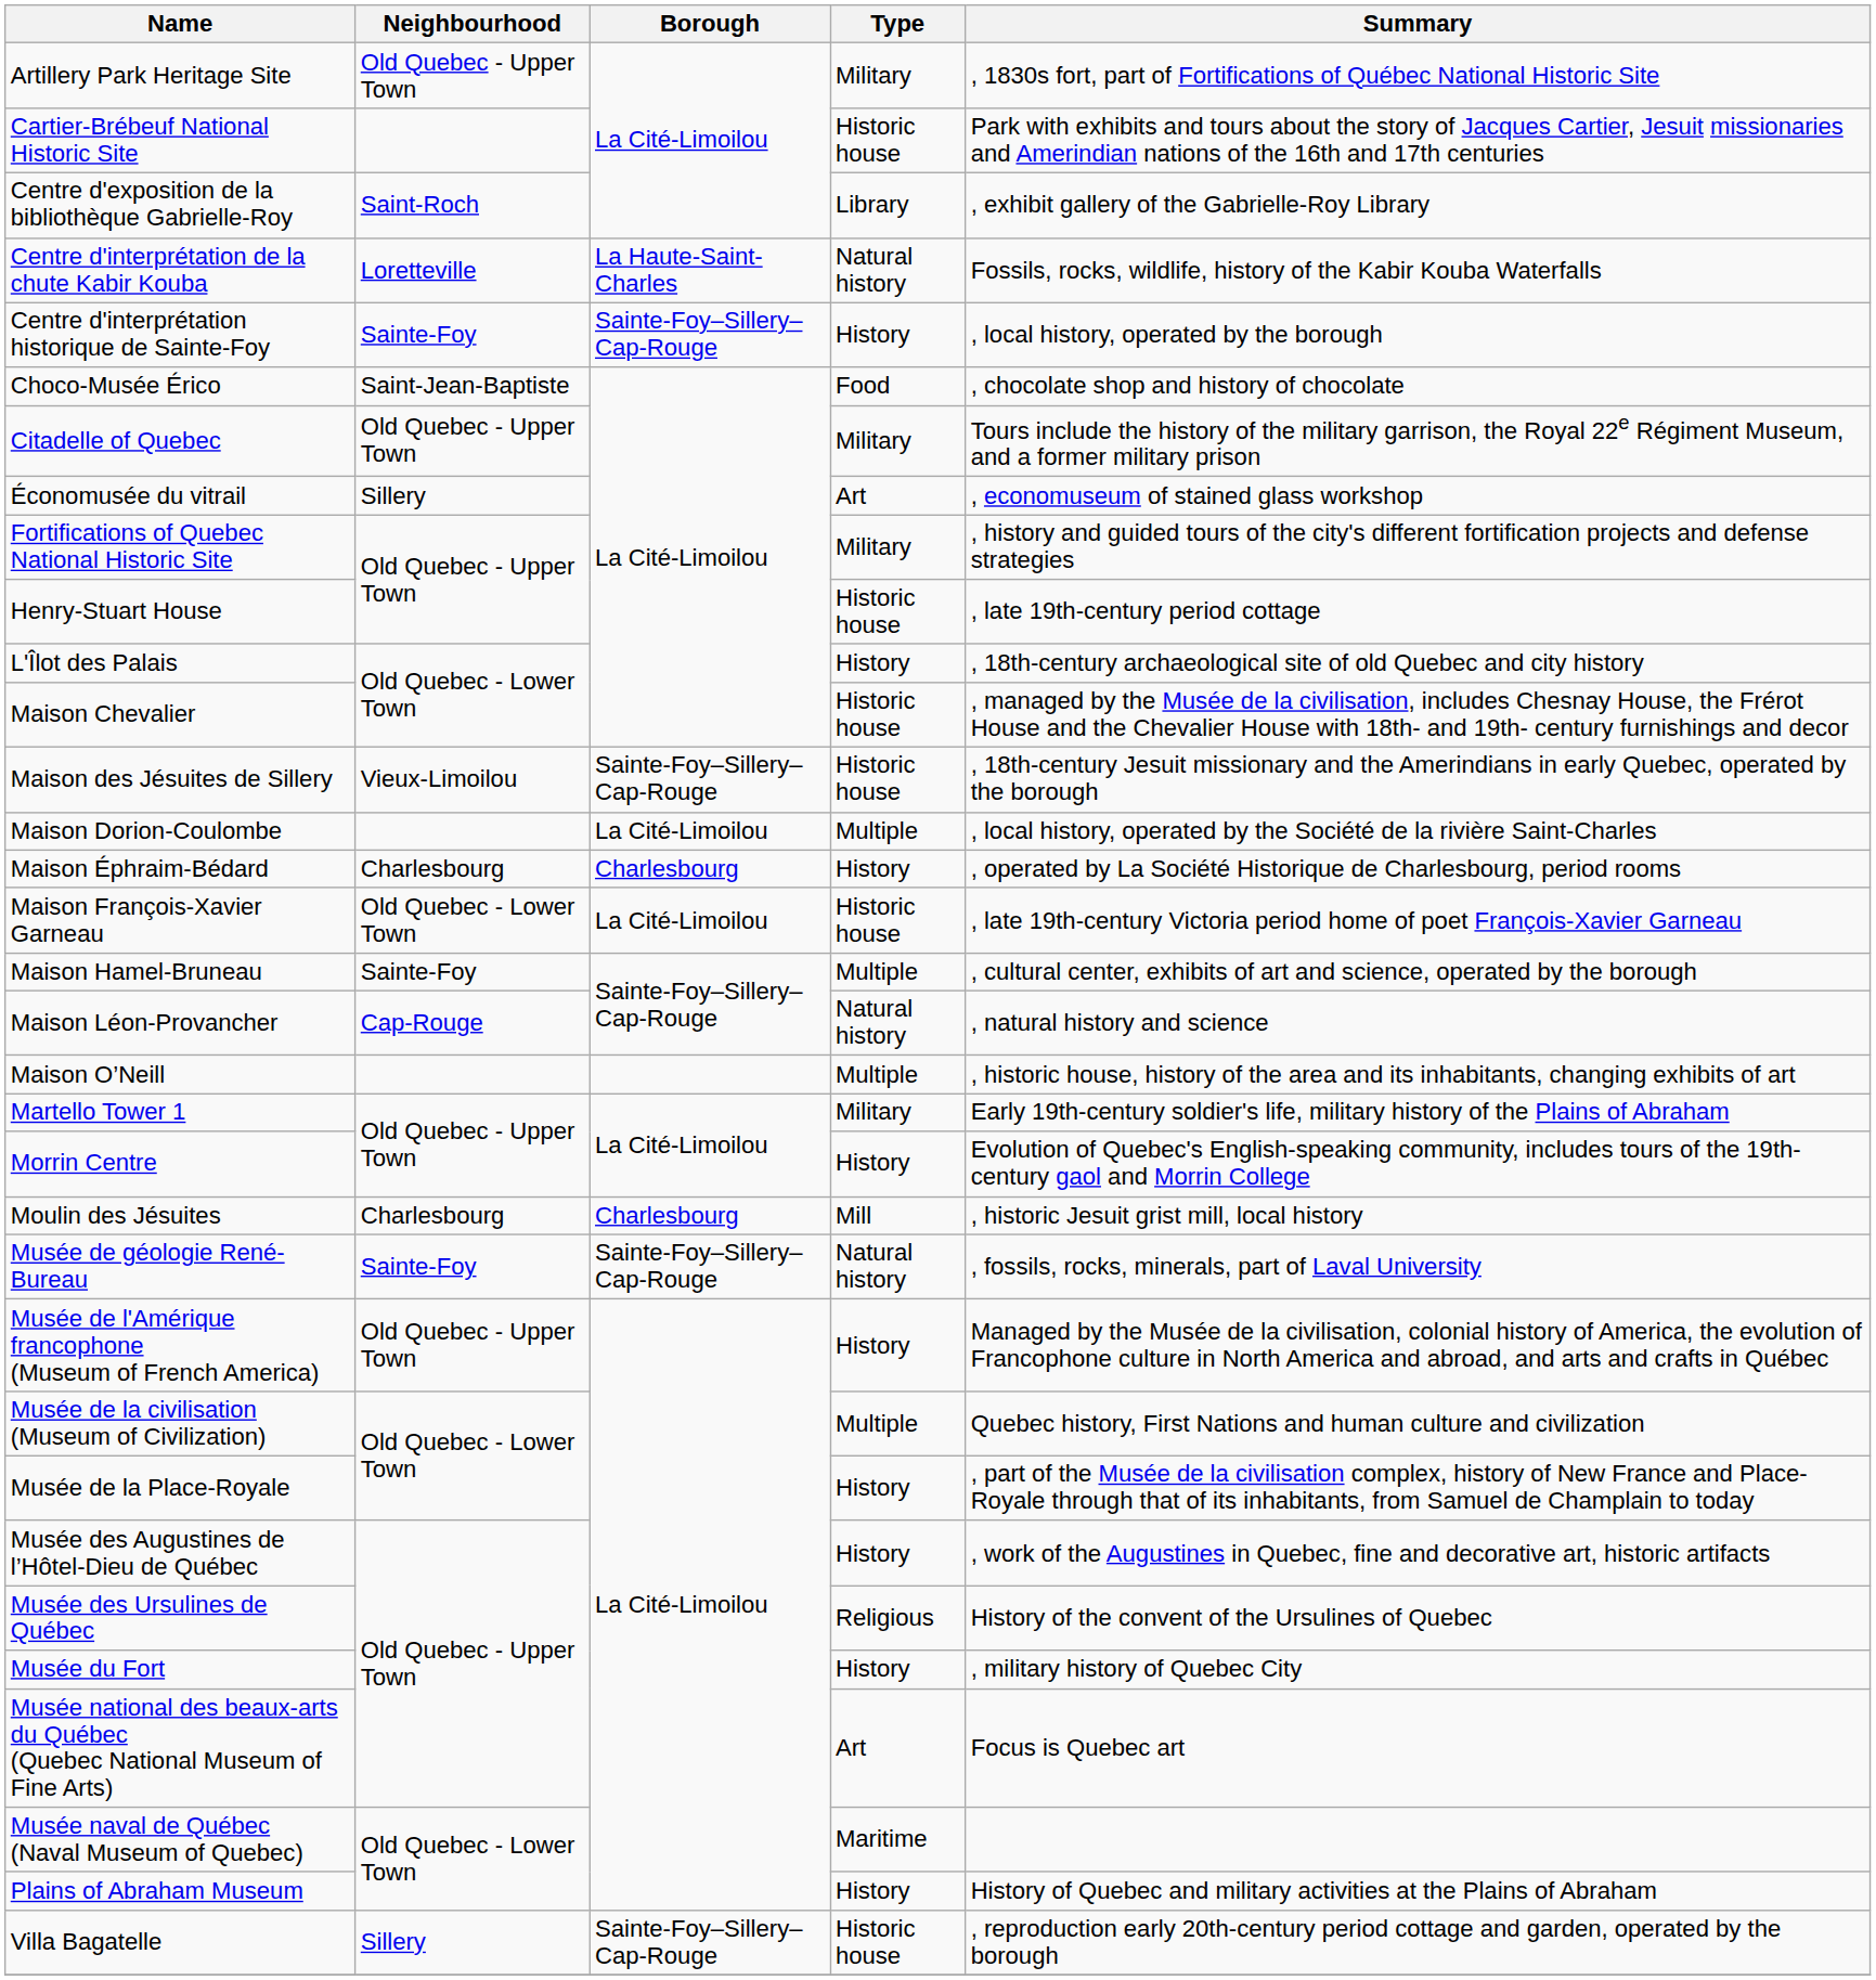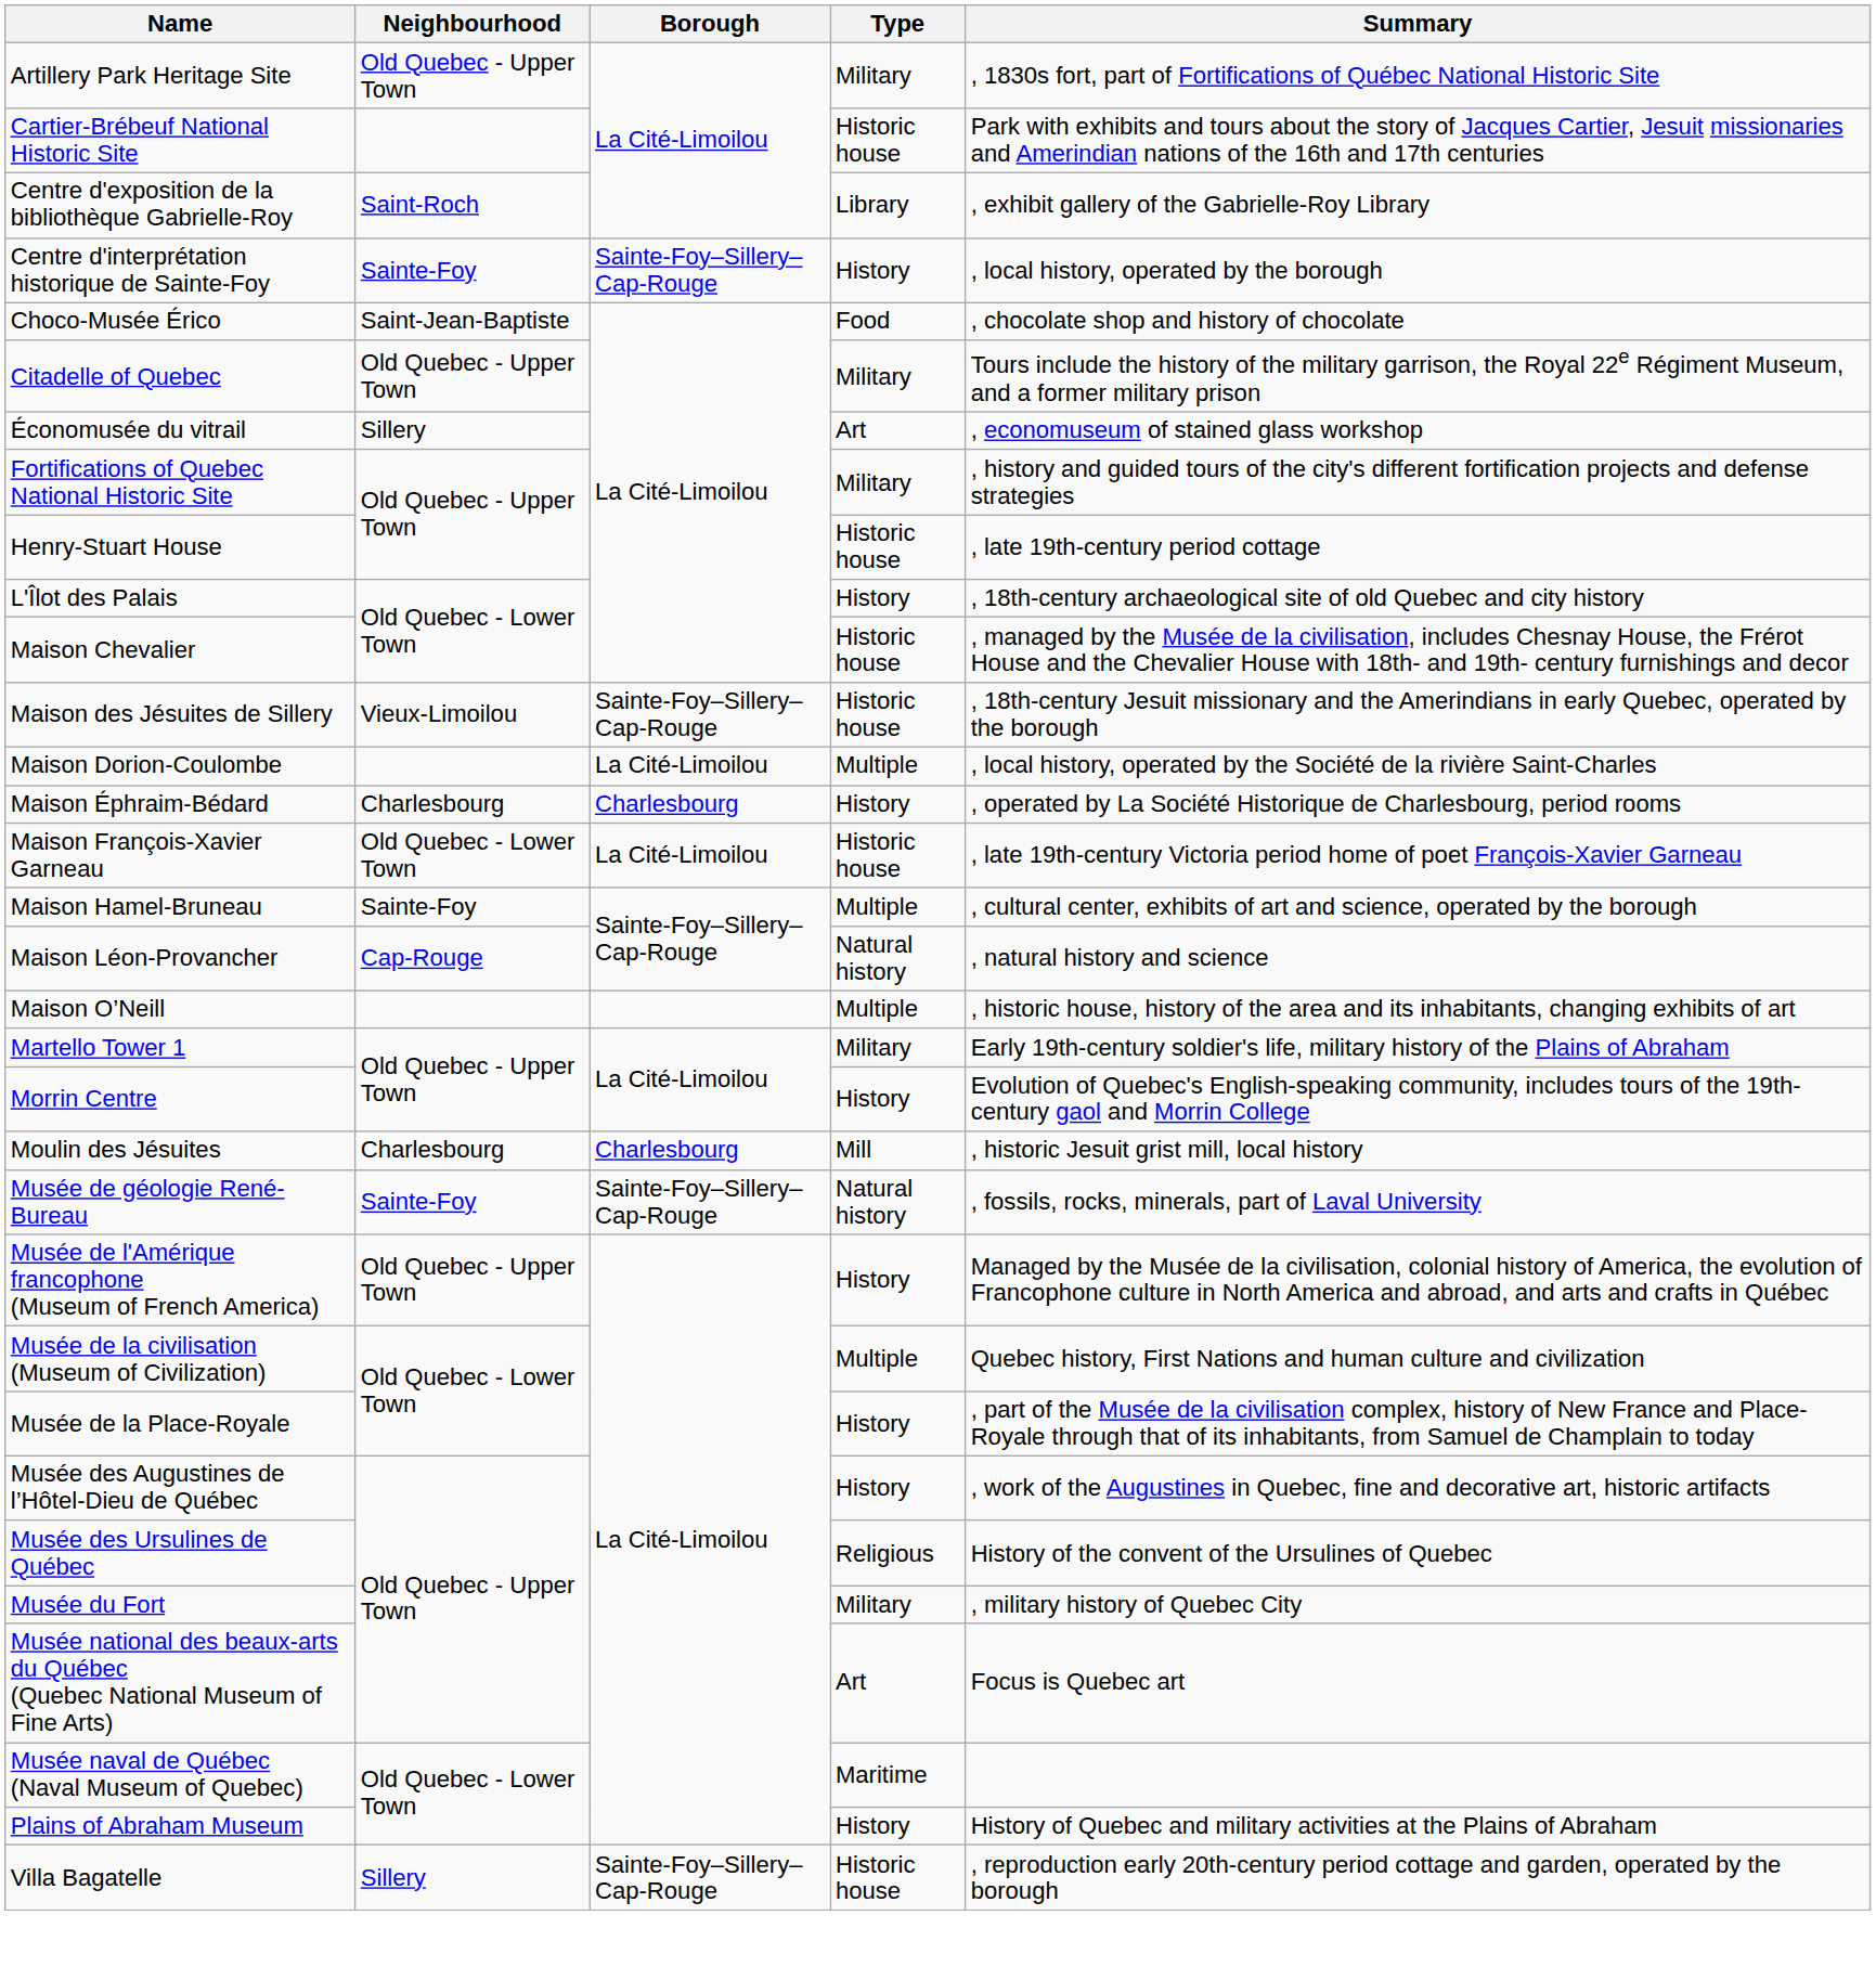 <table class="wikitable sortable">
 <tr>
 <th>Name</th>
 <th>Neighbourhood</th>
 <th>Borough</th>
 <th>Type</th>
 <th>Summary</th>
 </tr>
 <tr>
 <td>Artillery Park Heritage Site</td>
 <td><a href='#'>Old Quebec</a> - Upper Town</td>
 <td rowspan="3"><a href='#'>La Cité-Limoilou</a></td>
 <td>Military</td>
 <td>, 1830s fort, part of <a href='#'>Fortifications of Québec National Historic Site</a></td>
 </tr>
 <tr>
 <td><a href='#'>Cartier-Brébeuf National Historic Site</a></td>
 <td></td>
 <td>Historic house</td>
 <td>Park with exhibits and tours about the story of <a href='#'>Jacques Cartier</a>, <a href='#'>Jesuit</a> <a href='#'>missionaries</a> and <a href='#'>Amerindian</a> nations of the 16th and 17th centuries</td>
 </tr>
 <tr>
 <td>Centre d'exposition de la bibliothèque Gabrielle-Roy</td>
 <td><a href='#'>Saint-Roch</a></td>
 <td>Library</td>
 <td>, exhibit gallery of the Gabrielle-Roy Library</td>
-</tr>
-<tr>
-<td><a href='#'>Centre d'interprétation de la chute Kabir Kouba</a></td>
-<td><a href='#'>Loretteville</a></td>
-<td><a href='#'>La Haute-Saint-Charles</a></td>
-<td>Natural history</td>
-<td>Fossils, rocks, wildlife, history of the Kabir Kouba Waterfalls</td>
 </tr>
 <tr>
 <td>Centre d'interprétation historique de Sainte-Foy</td>
 <td><a href='#'>Sainte-Foy</a></td>
 <td><a href='#'>Sainte-Foy–Sillery–Cap-Rouge</a></td>
 <td>History</td>
 <td>, local history, operated by the borough</td>
 </tr>
 <tr>
 <td>Choco-Musée Érico</td>
 <td>Saint-Jean-Baptiste</td>
 <td rowspan="7">La Cité-Limoilou</td>
 <td>Food</td>
 <td>, chocolate shop and history of chocolate</td>
 </tr>
 <tr>
 <td><a href='#'>Citadelle of Quebec</a></td>
 <td>Old Quebec - Upper Town</td>
 <td>Military</td>
 <td>Tours include the history of the military garrison, the Royal 22<sup>e</sup> Régiment Museum, and a former military prison</td>
 </tr>
 <tr>
 <td>Économusée du vitrail</td>
 <td>Sillery</td>
 <td>Art</td>
 <td>, <a href='#'>economuseum</a> of stained glass workshop</td>
 </tr>
 <tr>
 <td><a href='#'>Fortifications of Quebec National Historic Site</a></td>
 <td rowspan="2">Old Quebec - Upper Town</td>
 <td>Military</td>
 <td>, history and guided tours of the city's different fortification projects and defense strategies</td>
 </tr>
 <tr>
 <td>Henry-Stuart House</td>
 <td>Historic house</td>
 <td>, late 19th-century period cottage</td>
 </tr>
 <tr>
 <td>L'Îlot des Palais</td>
 <td rowspan="2">Old Quebec - Lower Town</td>
 <td>History</td>
 <td>, 18th-century archaeological site of old Quebec and city history</td>
 </tr>
 <tr>
 <td>Maison Chevalier</td>
 <td>Historic house</td>
 <td>, managed by the <a href='#'>Musée de la civilisation</a>, includes Chesnay House, the Frérot House and the Chevalier House with 18th- and 19th- century furnishings and decor</td>
 </tr>
 <tr>
 <td>Maison des Jésuites de Sillery</td>
 <td>Vieux-Limoilou</td>
 <td>Sainte-Foy–Sillery–Cap-Rouge</td>
 <td>Historic house</td>
 <td>, 18th-century Jesuit missionary and the Amerindians in early Quebec, operated by the borough</td>
 </tr>
 <tr>
 <td>Maison Dorion-Coulombe</td>
 <td></td>
 <td>La Cité-Limoilou</td>
 <td>Multiple</td>
 <td>, local history, operated by the Société de la rivière Saint-Charles</td>
 </tr>
 <tr>
 <td>Maison Éphraim-Bédard</td>
 <td>Charlesbourg</td>
 <td><a href='#'>Charlesbourg</a></td>
 <td>History</td>
 <td>, operated by La Société Historique de Charlesbourg, period rooms</td>
 </tr>
 <tr>
 <td>Maison François-Xavier Garneau</td>
 <td>Old Quebec - Lower Town</td>
 <td>La Cité-Limoilou</td>
 <td>Historic house</td>
 <td>, late 19th-century Victoria period home of poet <a href='#'>François-Xavier Garneau</a></td>
 </tr>
 <tr>
 <td>Maison Hamel-Bruneau</td>
 <td>Sainte-Foy</td>
 <td rowspan="2">Sainte-Foy–Sillery–Cap-Rouge</td>
 <td>Multiple</td>
 <td>, cultural center, exhibits of art and science, operated by the borough</td>
 </tr>
 <tr>
 <td>Maison Léon-Provancher</td>
 <td><a href='#'>Cap-Rouge</a></td>
 <td>Natural history</td>
 <td>, natural history and science</td>
 </tr>
 <tr>
 <td>Maison O’Neill</td>
 <td></td>
 <td></td>
 <td>Multiple</td>
 <td>, historic house, history of the area and its inhabitants, changing exhibits of art</td>
 </tr>
 <tr>
 <td><a href='#'>Martello Tower 1</a></td>
 <td rowspan="2">Old Quebec - Upper Town</td>
 <td rowspan="2">La Cité-Limoilou</td>
 <td>Military</td>
 <td>Early 19th-century soldier's life, military history of the <a href='#'>Plains of Abraham</a></td>
 </tr>
 <tr>
 <td><a href='#'>Morrin Centre</a></td>
 <td>History</td>
 <td>Evolution of Quebec's English-speaking community, includes tours of the 19th-century <a href='#'>gaol</a> and <a href='#'>Morrin College</a></td>
 </tr>
 <tr>
 <td>Moulin des Jésuites</td>
 <td>Charlesbourg</td>
 <td><a href='#'>Charlesbourg</a></td>
 <td>Mill</td>
 <td>, historic Jesuit grist mill, local history</td>
 </tr>
 <tr>
 <td><a href='#'>Musée de géologie René-Bureau</a></td>
 <td><a href='#'>Sainte-Foy</a></td>
 <td>Sainte-Foy–Sillery–Cap-Rouge</td>
 <td>Natural history</td>
 <td>, fossils, rocks, minerals, part of <a href='#'>Laval University</a></td>
 </tr>
 <tr>
 <td><a href='#'>Musée de l'Amérique francophone</a> <br> (Museum of French America)</td>
 <td>Old Quebec - Upper Town</td>
 <td rowspan="9">La Cité-Limoilou</td>
 <td>History</td>
 <td>Managed by the Musée de la civilisation, colonial history of America, the evolution of Francophone culture in North America and abroad, and arts and crafts in Québec</td>
 </tr>
 <tr>
 <td><a href='#'>Musée de la civilisation</a> <br> (Museum of Civilization)</td>
 <td rowspan="2">Old Quebec - Lower Town</td>
 <td>Multiple</td>
 <td>Quebec history, First Nations and human culture and civilization</td>
 </tr>
 <tr>
 <td>Musée de la Place-Royale</td>
 <td>History</td>
 <td>, part of the <a href='#'>Musée de la civilisation</a> complex, history of New France and Place-Royale through that of its inhabitants, from Samuel de Champlain to today</td>
 </tr>
 <tr>
 <td>Musée des Augustines de l’Hôtel-Dieu de Québec</td>
 <td rowspan="4">Old Quebec - Upper Town</td>
 <td>History</td>
 <td>, work of the <a href='#'>Augustines</a> in Quebec, fine and decorative art, historic artifacts</td>
 </tr>
 <tr>
 <td><a href='#'>Musée des Ursulines de Québec</a></td>
 <td>Religious</td>
 <td>History of the convent of the Ursulines of Quebec</td>
 </tr>
 <tr>
 <td><a href='#'>Musée du Fort</a></td>
-<td>History</td>
+<td>Military</td>
 <td>, military history of Quebec City</td>
 </tr>
 <tr>
 <td><a href='#'>Musée national des beaux-arts du Québec</a> <br> (Quebec National Museum of Fine Arts)</td>
 <td>Art</td>
 <td>Focus is Quebec art</td>
 </tr>
 <tr>
 <td><a href='#'>Musée naval de Québec</a> <br>(Naval Museum of Quebec)</td>
 <td rowspan="2">Old Quebec - Lower Town</td>
 <td>Maritime</td>
 <td></td>
 </tr>
 <tr>
 <td><a href='#'>Plains of Abraham Museum</a></td>
 <td>History</td>
 <td>History of Quebec and military activities at the Plains of Abraham</td>
 </tr>
 <tr>
 <td>Villa Bagatelle</td>
 <td><a href='#'>Sillery</a></td>
 <td>Sainte-Foy–Sillery–Cap-Rouge</td>
 <td>Historic house</td>
 <td>, reproduction early 20th-century period cottage and garden, operated by the borough</td>
 </tr>
 <tr>
 </tr>
 </table>
